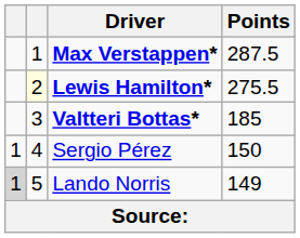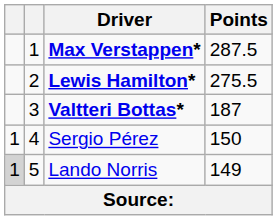 <table class="wikitable" style="font-size: 85%;">
 <tr>
 <th scope="col"></th>
 <th scope="col"></th>
 <th scope="col">Driver</th>
 <th scope="col">Points</th>
 </tr>
 <tr>
 <td align="left"></td>
 <td align="center">1</td>
 <td> <strong><a href='#'>Max Verstappen</a>*</strong></td>
 <td align="left">287.5</td>
 </tr>
 <tr>
 <td align="left"></td>
-<td align="center" style="background: lightyellow;">2</td>
+<td align="center">2</td>
 <td> <strong><a href='#'>Lewis Hamilton</a>*</strong></td>
 <td align="left">275.5</td>
 </tr>
 <tr>
 <td align="left"></td>
 <td align="center">3</td>
 <td> <strong><a href='#'>Valtteri Bottas</a>*</strong></td>
-<td align="left">185</td>
+<td align="left">187</td>
 </tr>
 <tr>
 <td align="left"> 1</td>
 <td align="center">4</td>
 <td> <a href='#'>Sergio Pérez</a></td>
 <td align="left">150</td>
 </tr>
 <tr>
 <td align="left" style="background: lightgrey;"> 1</td>
 <td align="center">5</td>
 <td> <a href='#'>Lando Norris</a></td>
 <td align="left">149</td>
 </tr>
 <tr>
 <th colspan=4>Source:</th>
 </tr>
 </table>
